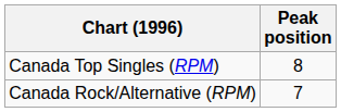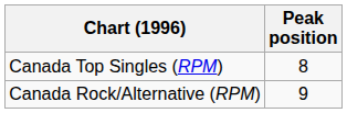 <table class="wikitable sortable">
 <tr>
 <th>Chart (1996)</th>
 <th>Peak<br>position</th>
 </tr>
 <tr>
 <td align="left">Canada Top Singles (<em><a href='#'>RPM</a></em>)</td>
 <td align="center">8</td>
 </tr>
 <tr>
 <td align="left">Canada Rock/Alternative (<em>RPM</em>)</td>
-<td align="center">7</td>
+<td align="center">9</td>
 </tr>
 </table>
